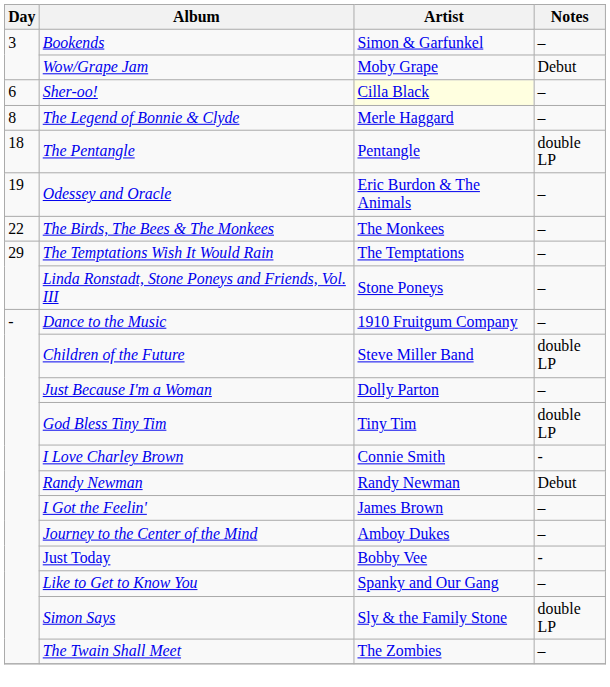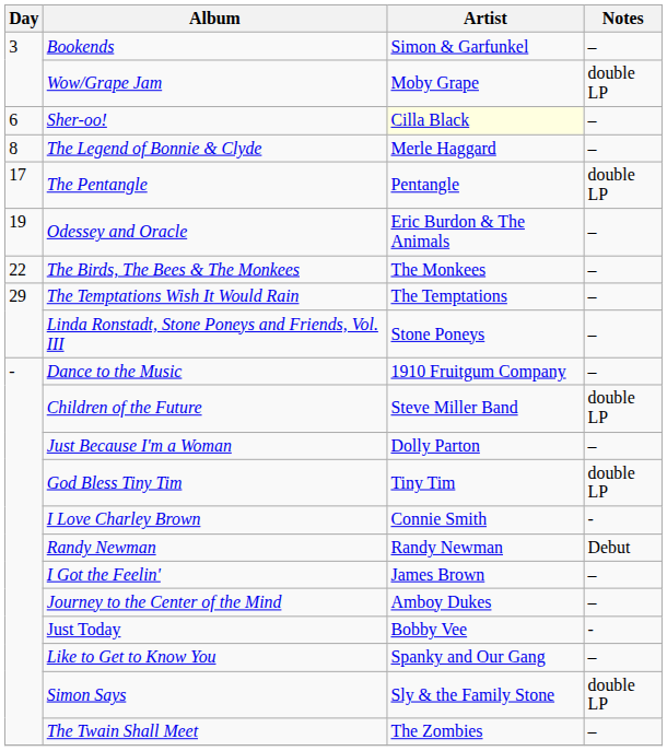 <table class="wikitable">
 <tr>
 <th>Day</th>
 <th>Album</th>
 <th>Artist</th>
 <th>Notes</th>
 </tr>
 <tr>
 <td rowspan="2" valign="top">3</td>
 <td><em><a href='#'>Bookends</a></em></td>
 <td><a href='#'>Simon & Garfunkel</a></td>
 <td>–</td>
 </tr>
 <tr>
 <td><em><a href='#'>Wow/Grape Jam</a></em></td>
 <td><a href='#'>Moby Grape</a></td>
-<td>Debut</td>
+<td>double LP</td>
 </tr>
 <tr>
 <td rowspan="1" valign="top">6</td>
 <td><em><a href='#'>Sher-oo!</a></em></td>
 <td style="background: lightyellow;"><a href='#'>Cilla Black</a></td>
 <td>–</td>
 </tr>
 <tr>
 <td rowspan="1" valign="top">8</td>
 <td><em><a href='#'>The Legend of Bonnie & Clyde</a></em></td>
 <td><a href='#'>Merle Haggard</a></td>
 <td>–</td>
 </tr>
 <tr>
-<td rowspan="1" valign="top">18</td>
+<td rowspan="1" valign="top">17</td>
 <td><em><a href='#'>The Pentangle</a></em></td>
 <td><a href='#'>Pentangle</a></td>
 <td>double LP</td>
 </tr>
 <tr>
 <td rowspan="1" valign="top">19</td>
 <td><em><a href='#'>Odessey and Oracle</a></em></td>
 <td><a href='#'>Eric Burdon & The Animals</a></td>
 <td>–</td>
 </tr>
 <tr>
 <td rowspan="1" valign="top">22</td>
 <td><em><a href='#'>The Birds, The Bees & The Monkees</a></em></td>
 <td><a href='#'>The Monkees</a></td>
 <td>–</td>
 </tr>
 <tr>
 <td rowspan="2" valign="top">29</td>
 <td><em><a href='#'>The Temptations Wish It Would Rain</a></em></td>
 <td><a href='#'>The Temptations</a></td>
 <td>–</td>
 </tr>
 <tr>
 <td><em><a href='#'>Linda Ronstadt, Stone Poneys and Friends, Vol. III</a></em></td>
 <td><a href='#'>Stone Poneys</a></td>
 <td>–</td>
 </tr>
 <tr>
 <td rowspan="12" valign="top">-</td>
 <td><em><a href='#'>Dance to the Music</a></em></td>
 <td><a href='#'>1910 Fruitgum Company</a></td>
 <td>–</td>
 </tr>
 <tr>
 <td><em><a href='#'>Children of the Future</a></em></td>
 <td><a href='#'>Steve Miller Band</a></td>
 <td>double LP</td>
 </tr>
 <tr>
 <td><em><a href='#'>Just Because I'm a Woman</a></em></td>
 <td><a href='#'>Dolly Parton</a></td>
 <td>–</td>
 </tr>
 <tr>
 <td><em><a href='#'>God Bless Tiny Tim</a></em></td>
 <td><a href='#'>Tiny Tim</a></td>
 <td>double LP</td>
 </tr>
 <tr>
 <td><em><a href='#'>I Love Charley Brown</a></em></td>
 <td><a href='#'>Connie Smith</a></td>
 <td>-</td>
 </tr>
 <tr>
 <td><em><a href='#'>Randy Newman</a></em></td>
 <td><a href='#'>Randy Newman</a></td>
 <td>Debut</td>
 </tr>
 <tr>
 <td><em><a href='#'>I Got the Feelin'</a></em></td>
 <td><a href='#'>James Brown</a></td>
 <td>–</td>
 </tr>
 <tr>
 <td><em><a href='#'>Journey to the Center of the Mind</a></em></td>
 <td><a href='#'>Amboy Dukes</a></td>
 <td>–</td>
 </tr>
 <tr>
 <td><a href='#'>Just Today</a></td>
 <td><a href='#'>Bobby Vee</a></td>
 <td>-</td>
 </tr>
 <tr>
 <td><em><a href='#'>Like to Get to Know You</a></em></td>
 <td><a href='#'>Spanky and Our Gang</a></td>
 <td>–</td>
 </tr>
 <tr>
 <td><em><a href='#'>Simon Says</a></em></td>
 <td><a href='#'>Sly & the Family Stone</a></td>
 <td>double LP</td>
 </tr>
 <tr>
 <td><em><a href='#'>The Twain Shall Meet</a></em></td>
 <td><a href='#'>The Zombies</a></td>
 <td>–</td>
 </tr>
 <tr>
 </tr>
 </table>
